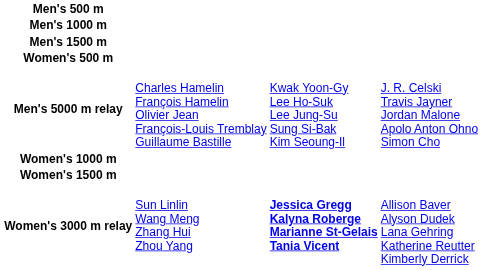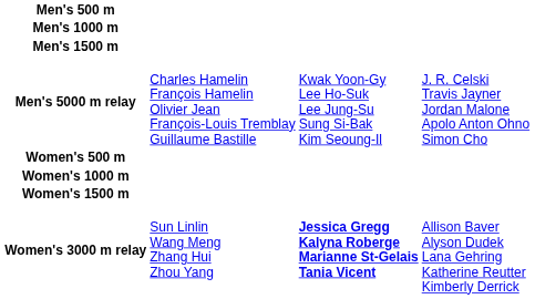 <table>
 <tr>
 <th scope="row">Men's 500 m<br></th>
 <td></td>
 <td></td>
 <td></td>
 </tr>
 <tr>
 <th scope="row">Men's 1000 m<br></th>
 <td></td>
 <td></td>
 <td></td>
 </tr>
 <tr>
 <th scope="row">Men's 1500 m<br></th>
 <td></td>
 <td></td>
 <td></td>
 </tr>
 <tr>
+<th scope="row">Men's 5000 m relay<br></th>
+<td><br><a href='#'>Charles Hamelin</a><br><a href='#'>François Hamelin</a><br><a href='#'>Olivier Jean</a><br><a href='#'>François-Louis Tremblay</a><br><a href='#'>Guillaume Bastille</a></td>
+<td><br><a href='#'>Kwak Yoon-Gy</a><br><a href='#'>Lee Ho-Suk</a><br><a href='#'>Lee Jung-Su</a><br><a href='#'>Sung Si-Bak</a><br><a href='#'>Kim Seoung-Il</a></td>
+<td><br><a href='#'>J. R. Celski</a><br><a href='#'>Travis Jayner</a><br><a href='#'>Jordan Malone</a><br><a href='#'>Apolo Anton Ohno</a><br><a href='#'>Simon Cho</a></td>
+</tr>
+<tr>
 <th scope="row">Women's 500 m<br></th>
 <td></td>
 <td></td>
 <td></td>
-</tr>
-<tr>
-<th scope="row">Men's 5000 m relay<br></th>
-<td><br><a href='#'>Charles Hamelin</a><br><a href='#'>François Hamelin</a><br><a href='#'>Olivier Jean</a><br><a href='#'>François-Louis Tremblay</a><br><a href='#'>Guillaume Bastille</a></td>
-<td><br><a href='#'>Kwak Yoon-Gy</a><br><a href='#'>Lee Ho-Suk</a><br><a href='#'>Lee Jung-Su</a><br><a href='#'>Sung Si-Bak</a><br><a href='#'>Kim Seoung-Il</a></td>
-<td><br><a href='#'>J. R. Celski</a><br><a href='#'>Travis Jayner</a><br><a href='#'>Jordan Malone</a><br><a href='#'>Apolo Anton Ohno</a><br><a href='#'>Simon Cho</a></td>
 </tr>
 <tr>
 <th scope="row">Women's 1000 m<br></th>
 <td></td>
 <td></td>
 <td></td>
 </tr>
 <tr>
 <th scope="row">Women's 1500 m<br></th>
 <td></td>
 <td></td>
 <td></td>
 </tr>
 <tr>
 <th scope="row">Women's 3000 m relay<br></th>
 <td valign=top><br><a href='#'>Sun Linlin</a><br><a href='#'>Wang Meng</a><br><a href='#'>Zhang Hui</a><br><a href='#'>Zhou Yang</a></td>
 <td valign=top><strong><br><a href='#'>Jessica Gregg</a><br><a href='#'>Kalyna Roberge</a><br><a href='#'>Marianne St-Gelais</a><br><a href='#'>Tania Vicent</a></strong></td>
 <td><br><a href='#'>Allison Baver</a><br><a href='#'>Alyson Dudek</a><br><a href='#'>Lana Gehring</a><br><a href='#'>Katherine Reutter</a><br><a href='#'>Kimberly Derrick</a></td>
 </tr>
 </table>
